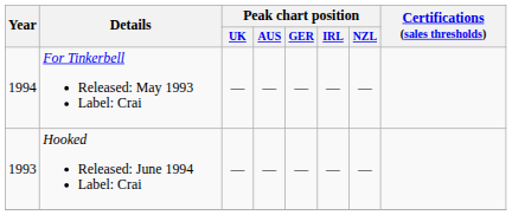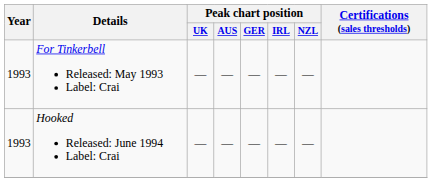 <table class="wikitable" style="text-align:center">
 <tr>
 <th rowspan="2">Year</th>
 <th rowspan="2" style="width:200px;">Details</th>
 <th colspan="5">Peak chart position</th>
 <th rowspan="2" style="width:135px;"><a href='#'>Certifications</a><br><small>(<a href='#'>sales thresholds</a>)</small></th>
 </tr>
 <tr style="font-size:smaller; line-height:1.2">
 <th width="30"><a href='#'>UK</a><br></th>
 <th width="30"><a href='#'>AUS</a><br></th>
 <th width="30"><a href='#'>GER</a><br></th>
 <th width="30"><a href='#'>IRL</a><br></th>
 <th width="30"><a href='#'>NZL</a><br></th>
 </tr>
 <tr>
-<td>1994</td>
+<td>1993</td>
 <td align="left"><em><a href='#'>For Tinkerbell</a></em><br><ul><li>Released: May 1993</li><li>Label: Crai</li></ul></td>
 <td>—</td>
 <td>—</td>
 <td>—</td>
 <td>—</td>
 <td>—</td>
 <td></td>
 </tr>
 <tr>
 <td>1993</td>
 <td align="left"><em>Hooked</em><br><ul><li>Released: June 1994</li><li>Label: Crai</li></ul></td>
 <td>—</td>
 <td>—</td>
 <td>—</td>
 <td>—</td>
 <td>—</td>
 <td></td>
 </tr>
 <tr>
 </tr>
 </table>
